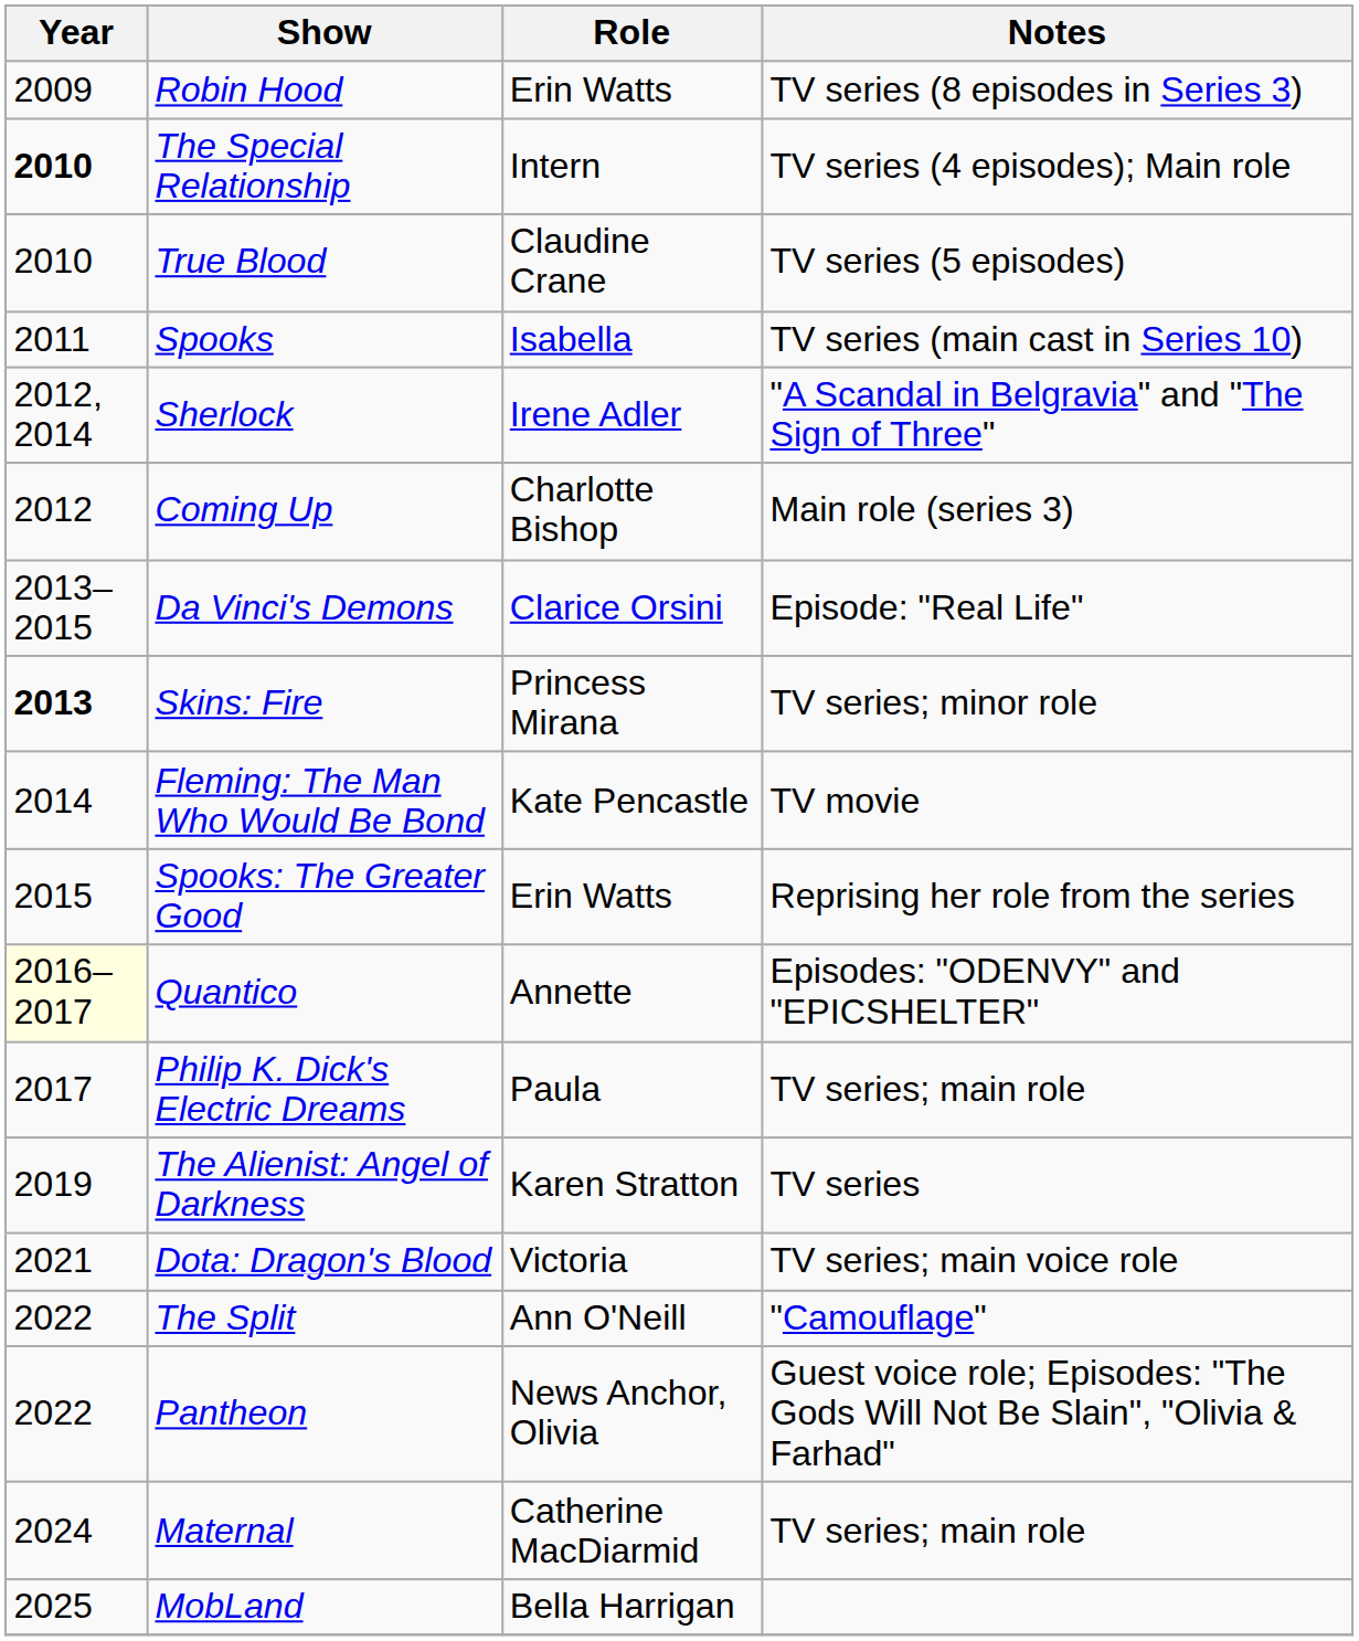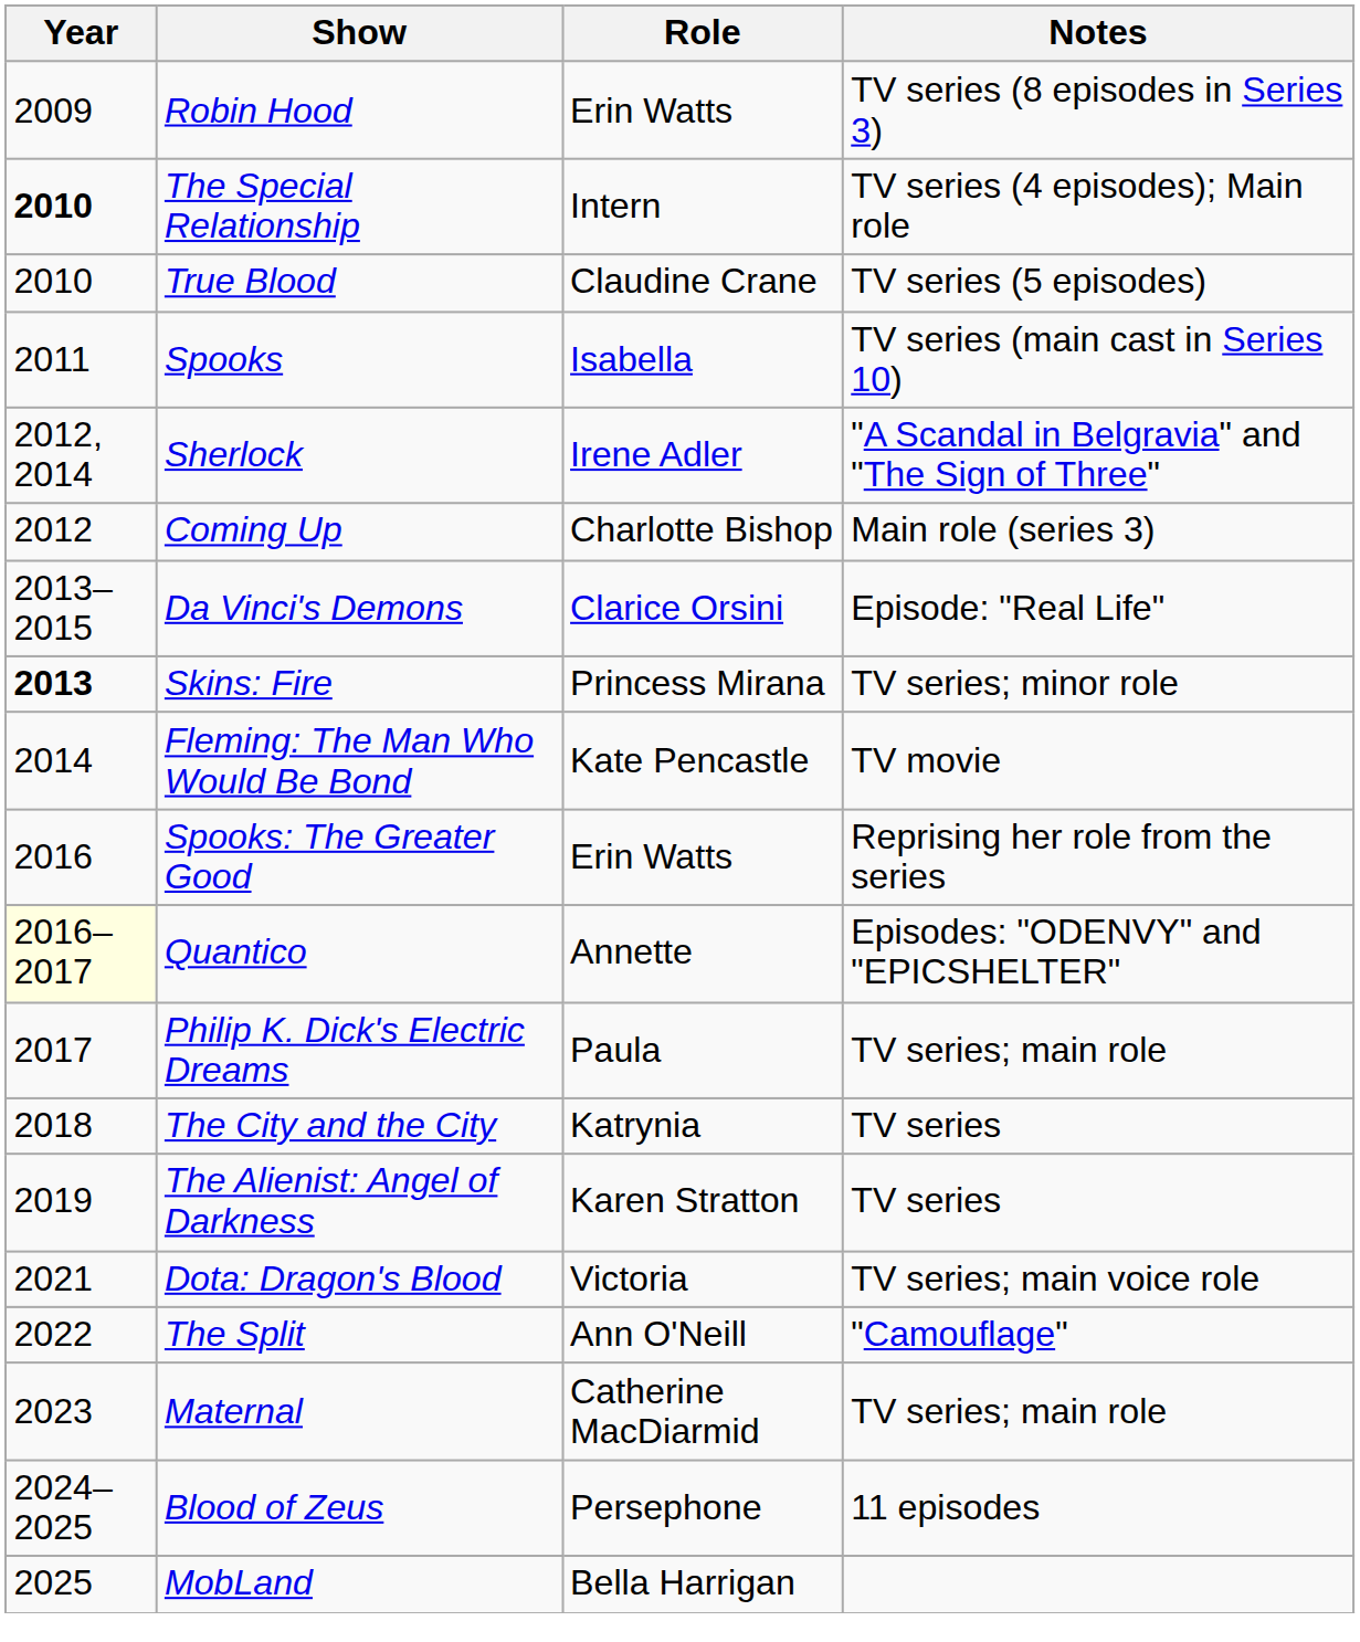 <table class="wikitable">
 <tr>
 <th scope="col">Year</th>
 <th scope="col">Show</th>
 <th scope="col">Role</th>
 <th class="unsortable" scope="col">Notes</th>
 </tr>
 <tr>
 <td>2009</td>
 <td><a href='#'><em>Robin Hood</em></a></td>
 <td>Erin Watts</td>
 <td>TV series (8 episodes in <a href='#'>Series 3</a>)</td>
 </tr>
 <tr>
 <td><strong>2010</strong></td>
 <td><a href='#'><em>The Special Relationship</em></a></td>
 <td>Intern</td>
 <td>TV series (4 episodes); Main role</td>
 </tr>
 <tr>
 <td>2010</td>
 <td><em><a href='#'>True Blood</a></em></td>
 <td>Claudine Crane</td>
 <td>TV series (5 episodes)</td>
 </tr>
 <tr>
 <td>2011</td>
 <td><em><a href='#'>Spooks</a></em></td>
 <td><a href='#'>Isabella</a></td>
 <td>TV series (main cast in <a href='#'>Series 10</a>)</td>
 </tr>
 <tr>
 <td>2012, 2014</td>
 <td><em><a href='#'>Sherlock</a></em></td>
 <td><a href='#'>Irene Adler</a></td>
 <td>"<a href='#'>A Scandal in Belgravia</a>" and "<a href='#'>The Sign of Three</a>"</td>
 </tr>
 <tr>
 <td>2012</td>
 <td><em><a href='#'>Coming Up</a></em></td>
 <td>Charlotte Bishop</td>
 <td>Main role (series 3)</td>
 </tr>
 <tr>
 <td>2013–2015</td>
 <td><em><a href='#'>Da Vinci's Demons</a></em></td>
 <td><a href='#'>Clarice Orsini</a></td>
 <td>Episode: "Real Life"</td>
 </tr>
 <tr>
 <td><strong>2013</strong></td>
 <td><em><a href='#'>Skins: Fire</a></em></td>
 <td>Princess Mirana</td>
 <td>TV series; minor role</td>
 </tr>
 <tr>
 <td>2014</td>
 <td><em><a href='#'>Fleming: The Man Who Would Be Bond</a></em></td>
 <td>Kate Pencastle</td>
 <td>TV movie</td>
 </tr>
 <tr>
-<td>2015</td>
+<td>2016</td>
 <td><em><a href='#'>Spooks: The Greater Good</a></em></td>
 <td>Erin Watts</td>
 <td>Reprising her role from the series</td>
 </tr>
 <tr>
 <td style="background: lightyellow;">2016–2017</td>
 <td><em><a href='#'>Quantico</a></em></td>
 <td>Annette</td>
 <td>Episodes: "ODENVY" and "EPICSHELTER"</td>
 </tr>
 <tr>
 <td>2017</td>
 <td><em><a href='#'>Philip K. Dick's Electric Dreams</a></em></td>
 <td>Paula</td>
 <td>TV series; main role</td>
+</tr>
+<tr>
+<td>2018</td>
+<td><em><a href='#'>The City and the City</a></em></td>
+<td>Katrynia</td>
+<td>TV series</td>
 </tr>
 <tr>
 <td>2019</td>
 <td><em><a href='#'>The Alienist: Angel of Darkness</a></em></td>
 <td>Karen Stratton</td>
 <td>TV series</td>
 </tr>
 <tr>
 <td>2021</td>
 <td><em><a href='#'>Dota: Dragon's Blood</a></em></td>
 <td>Victoria</td>
 <td>TV series; main voice role</td>
 </tr>
 <tr>
 <td>2022</td>
 <td><em><a href='#'>The Split</a></em></td>
 <td>Ann O'Neill</td>
 <td>"<a href='#'>Camouflage</a>"</td>
 </tr>
 <tr>
-<td>2022</td>
-<td><em><a href='#'>Pantheon</a></em></td>
-<td>News Anchor, Olivia</td>
-<td>Guest voice role; Episodes: "The Gods Will Not Be Slain", "Olivia & Farhad"</td>
-</tr>
-<tr>
-<td>2024</td>
+<td>2023</td>
 <td><em><a href='#'>Maternal</a></em></td>
 <td>Catherine MacDiarmid</td>
 <td>TV series; main role</td>
+</tr>
+<tr>
+<td>2024–2025</td>
+<td><em><a href='#'>Blood of Zeus</a></em></td>
+<td>Persephone</td>
+<td>11 episodes</td>
 </tr>
 <tr>
 <td>2025</td>
 <td><em><a href='#'>MobLand</a></em></td>
 <td>Bella Harrigan</td>
 <td></td>
 </tr>
 <tr>
 </tr>
 </table>
